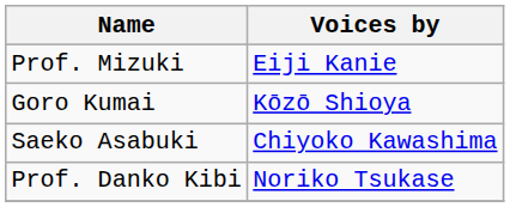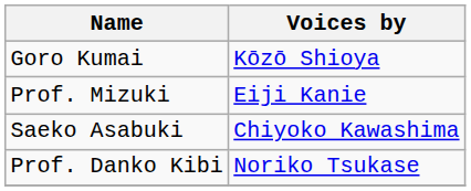 <table class="wikitable">
 <tr>
 <th>Name</th>
 <th>Voices by</th>
 </tr>
 <tr>
+<td>Goro Kumai</td>
+<td><a href='#'>Kōzō Shioya</a></td>
+</tr>
+<tr>
 <td>Prof. Mizuki</td>
 <td><a href='#'>Eiji Kanie</a></td>
-</tr>
-<tr>
-<td>Goro Kumai</td>
-<td><a href='#'>Kōzō Shioya</a></td>
 </tr>
 <tr>
 <td>Saeko Asabuki</td>
 <td><a href='#'>Chiyoko Kawashima</a></td>
 </tr>
 <tr>
 <td>Prof. Danko Kibi</td>
 <td><a href='#'>Noriko Tsukase</a></td>
 </tr>
 <tr>
 </tr>
 </table>
